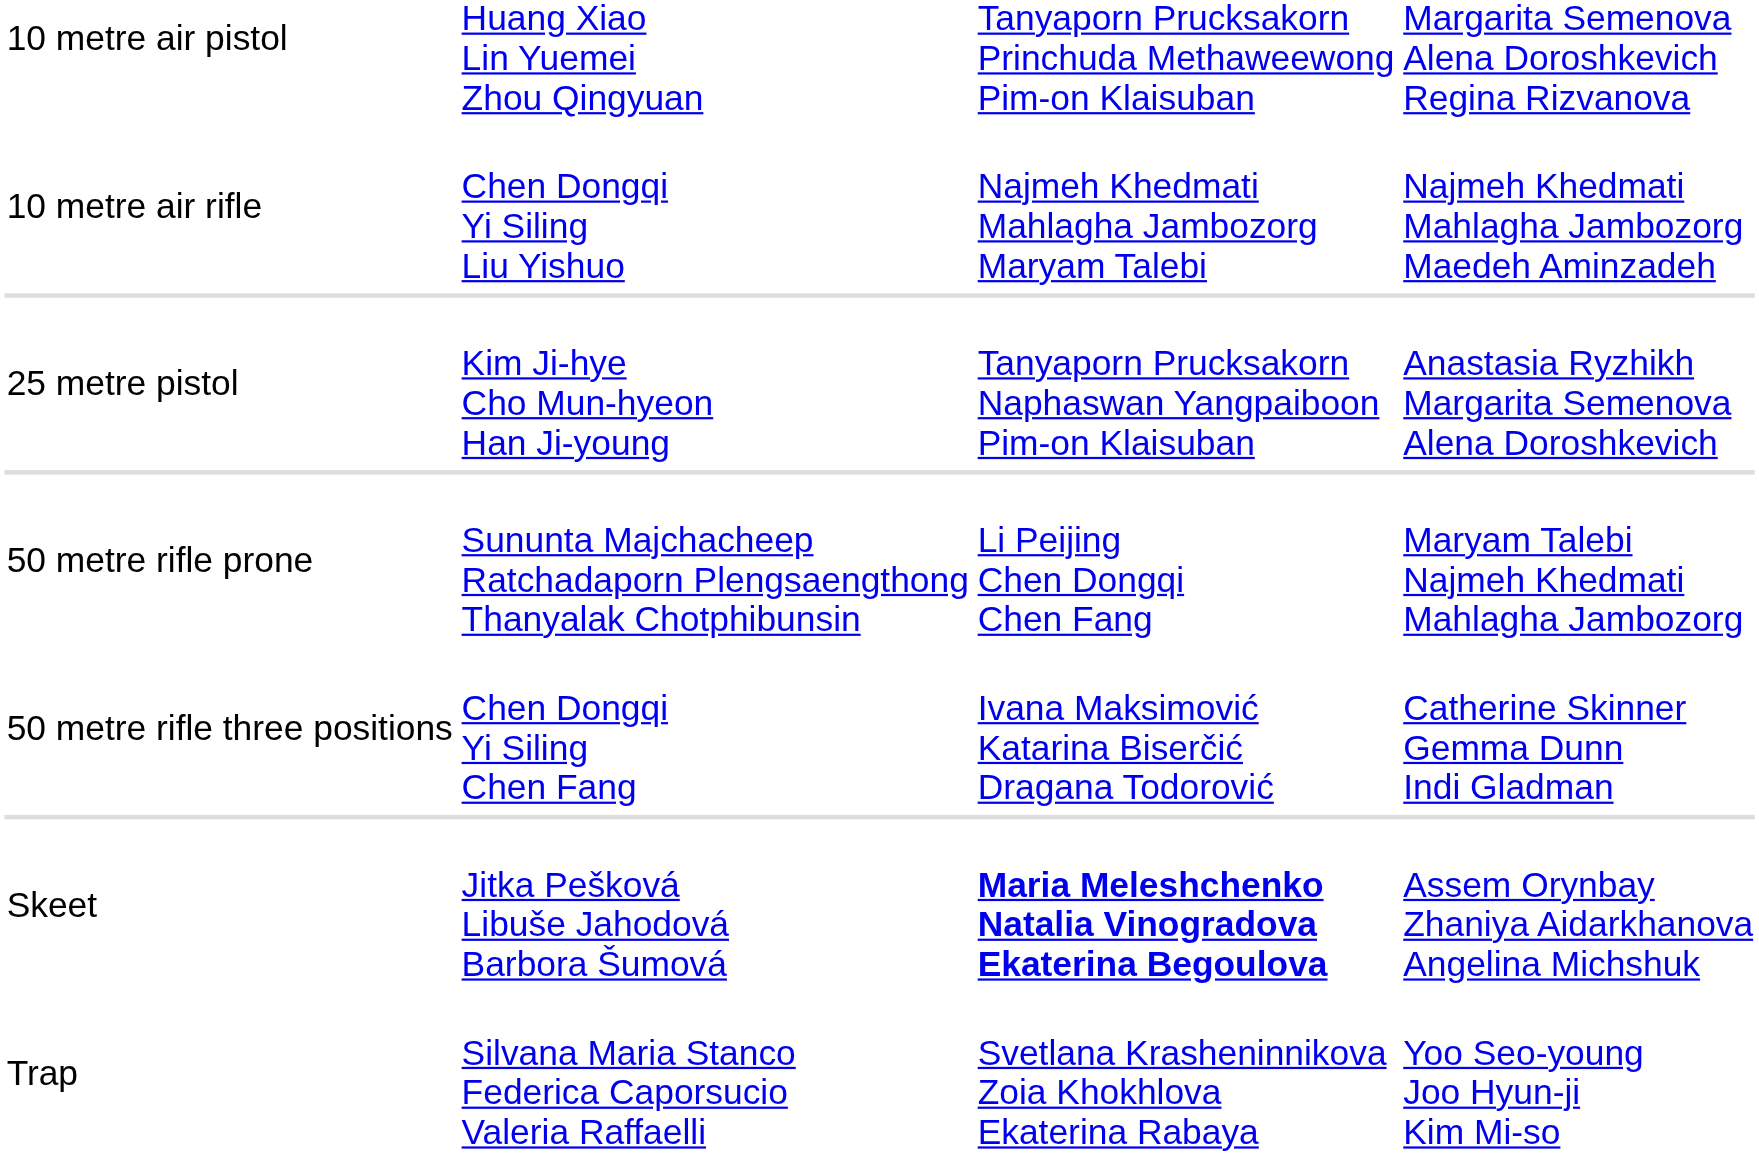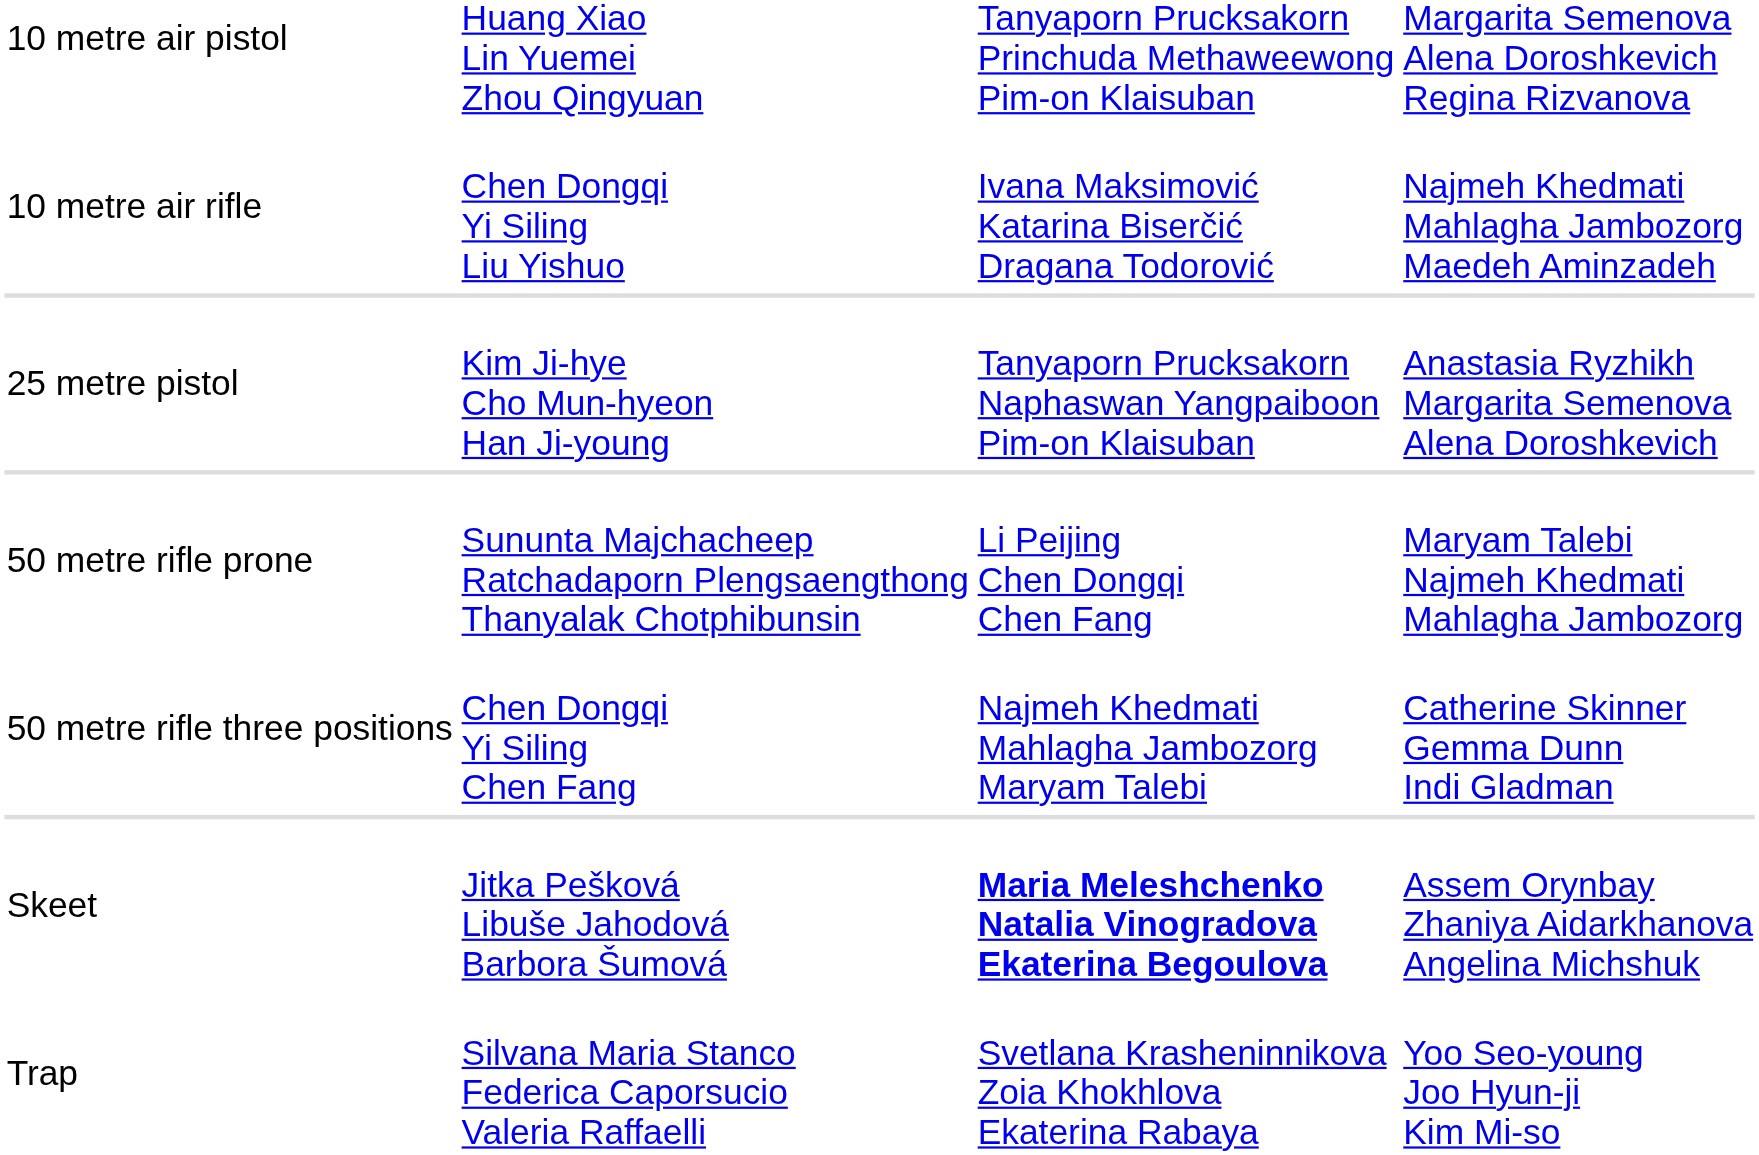 <table>
 <tr>
 <td>10 metre air pistol<br></td>
 <td><br><a href='#'>Huang Xiao</a><br><a href='#'>Lin Yuemei</a><br><a href='#'>Zhou Qingyuan</a></td>
 <td><br><a href='#'>Tanyaporn Prucksakorn</a><br><a href='#'>Princhuda Methaweewong</a><br><a href='#'>Pim-on Klaisuban</a></td>
 <td><br><a href='#'>Margarita Semenova</a><br><a href='#'>Alena Doroshkevich</a><br><a href='#'>Regina Rizvanova</a></td>
 </tr>
 <tr>
 <td>10 metre air rifle<br></td>
 <td><br><a href='#'>Chen Dongqi</a><br><a href='#'>Yi Siling</a><br><a href='#'>Liu Yishuo</a></td>
-<td><br><a href='#'>Najmeh Khedmati</a><br><a href='#'>Mahlagha Jambozorg</a><br><a href='#'>Maryam Talebi</a></td>
+<td><br><a href='#'>Ivana Maksimović</a><br><a href='#'>Katarina Biserčić</a><br><a href='#'>Dragana Todorović</a></td>
 <td><br><a href='#'>Najmeh Khedmati</a><br><a href='#'>Mahlagha Jambozorg</a><br><a href='#'>Maedeh Aminzadeh</a></td>
 </tr>
 <tr bgcolor=#DDDDDD>
 <td colspan=7></td>
 </tr>
 <tr>
 <td>25 metre pistol<br></td>
 <td><br><a href='#'>Kim Ji-hye</a><br><a href='#'>Cho Mun-hyeon</a><br><a href='#'>Han Ji-young</a></td>
 <td><br><a href='#'>Tanyaporn Prucksakorn</a><br><a href='#'>Naphaswan Yangpaiboon</a><br><a href='#'>Pim-on Klaisuban</a></td>
 <td><br><a href='#'>Anastasia Ryzhikh</a><br><a href='#'>Margarita Semenova</a><br><a href='#'>Alena Doroshkevich</a></td>
 </tr>
 <tr bgcolor=#DDDDDD>
 <td colspan=7></td>
 </tr>
 <tr>
 <td>50 metre rifle prone<br></td>
 <td><br><a href='#'>Sununta Majchacheep</a><br><a href='#'>Ratchadaporn Plengsaengthong</a><br><a href='#'>Thanyalak Chotphibunsin</a></td>
 <td><br><a href='#'>Li Peijing</a><br><a href='#'>Chen Dongqi</a><br><a href='#'>Chen Fang</a></td>
 <td><br><a href='#'>Maryam Talebi</a><br><a href='#'>Najmeh Khedmati</a><br><a href='#'>Mahlagha Jambozorg</a></td>
 </tr>
 <tr>
 <td>50 metre rifle three positions<br></td>
 <td><br><a href='#'>Chen Dongqi</a><br><a href='#'>Yi Siling</a><br><a href='#'>Chen Fang</a></td>
-<td><br><a href='#'>Ivana Maksimović</a><br><a href='#'>Katarina Biserčić</a><br><a href='#'>Dragana Todorović</a></td>
+<td><br><a href='#'>Najmeh Khedmati</a><br><a href='#'>Mahlagha Jambozorg</a><br><a href='#'>Maryam Talebi</a></td>
 <td><br><a href='#'>Catherine Skinner</a><br><a href='#'>Gemma Dunn</a><br><a href='#'>Indi Gladman</a></td>
 </tr>
 <tr bgcolor=#DDDDDD>
 <td colspan=7></td>
 </tr>
 <tr>
 <td>Skeet<br></td>
 <td><br><a href='#'>Jitka Pešková</a><br><a href='#'>Libuše Jahodová</a><br><a href='#'>Barbora Šumová</a></td>
 <td><strong><br><a href='#'>Maria Meleshchenko</a><br><a href='#'>Natalia Vinogradova</a><br><a href='#'>Ekaterina Begoulova</a></strong></td>
 <td><br><a href='#'>Assem Orynbay</a><br><a href='#'>Zhaniya Aidarkhanova</a><br><a href='#'>Angelina Michshuk</a></td>
 </tr>
 <tr>
 <td>Trap<br></td>
 <td><br><a href='#'>Silvana Maria Stanco</a><br><a href='#'>Federica Caporsucio</a><br><a href='#'>Valeria Raffaelli</a></td>
 <td><br><a href='#'>Svetlana Krasheninnikova</a><br><a href='#'>Zoia Khokhlova</a><br><a href='#'>Ekaterina Rabaya</a></td>
 <td><br><a href='#'>Yoo Seo-young</a><br><a href='#'>Joo Hyun-ji</a><br><a href='#'>Kim Mi-so</a></td>
 </tr>
 </table>
